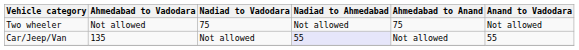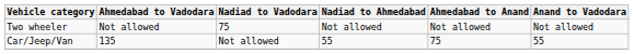 <table class="wikitable">
 <tr>
 <th>Vehicle category</th>
 <th>Ahmedabad to Vadodara</th>
 <th>Nadiad to Vadodara</th>
 <th>Nadiad to Ahmedabad</th>
 <th>Ahmedabad to Anand</th>
 <th>Anand to Vadodara</th>
 </tr>
 <tr>
 <td>Two wheeler</td>
 <td>Not allowed</td>
 <td>75</td>
 <td>Not allowed</td>
-<td>75</td>
+<td>Not allowed</td>
 <td>Not allowed</td>
 </tr>
 <tr>
 <td>Car/Jeep/Van</td>
 <td>135</td>
 <td>Not allowed</td>
-<td style="background: lavender;">55</td>
-<td>Not allowed</td>
+<td>55</td>
+<td>75</td>
 <td>55</td>
 </tr>
 <tr>
 </tr>
 </table>
